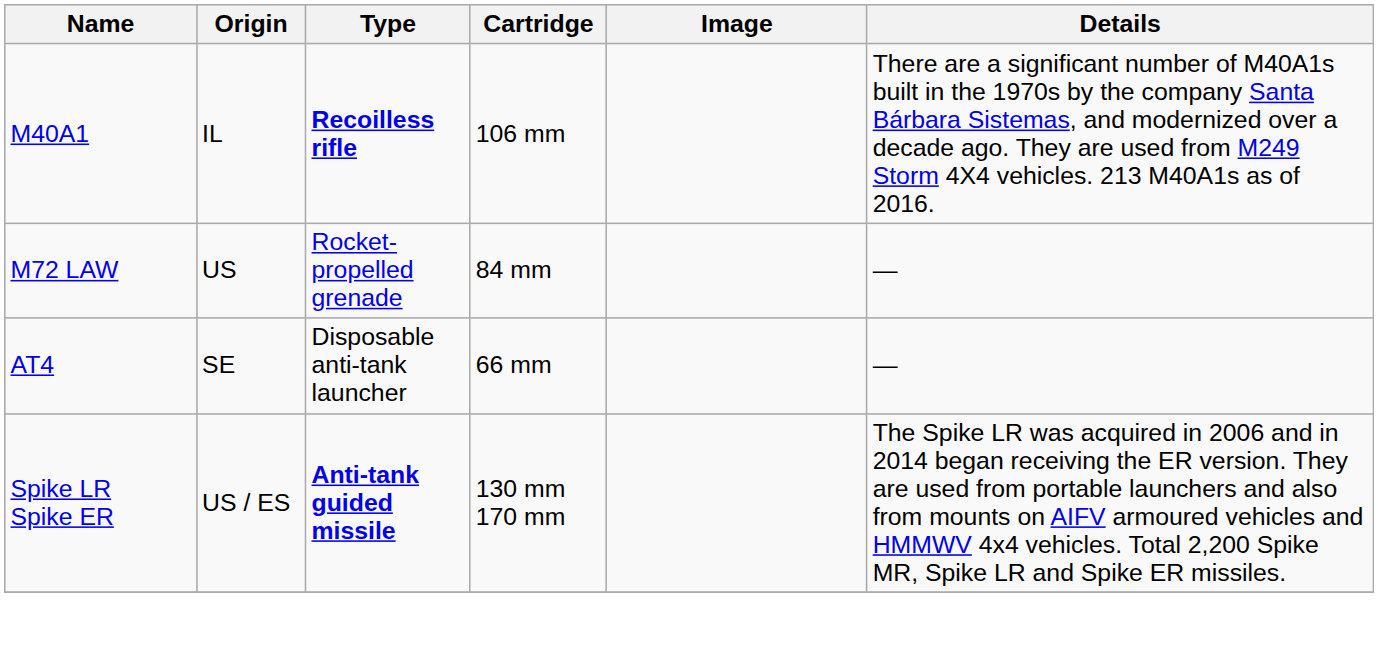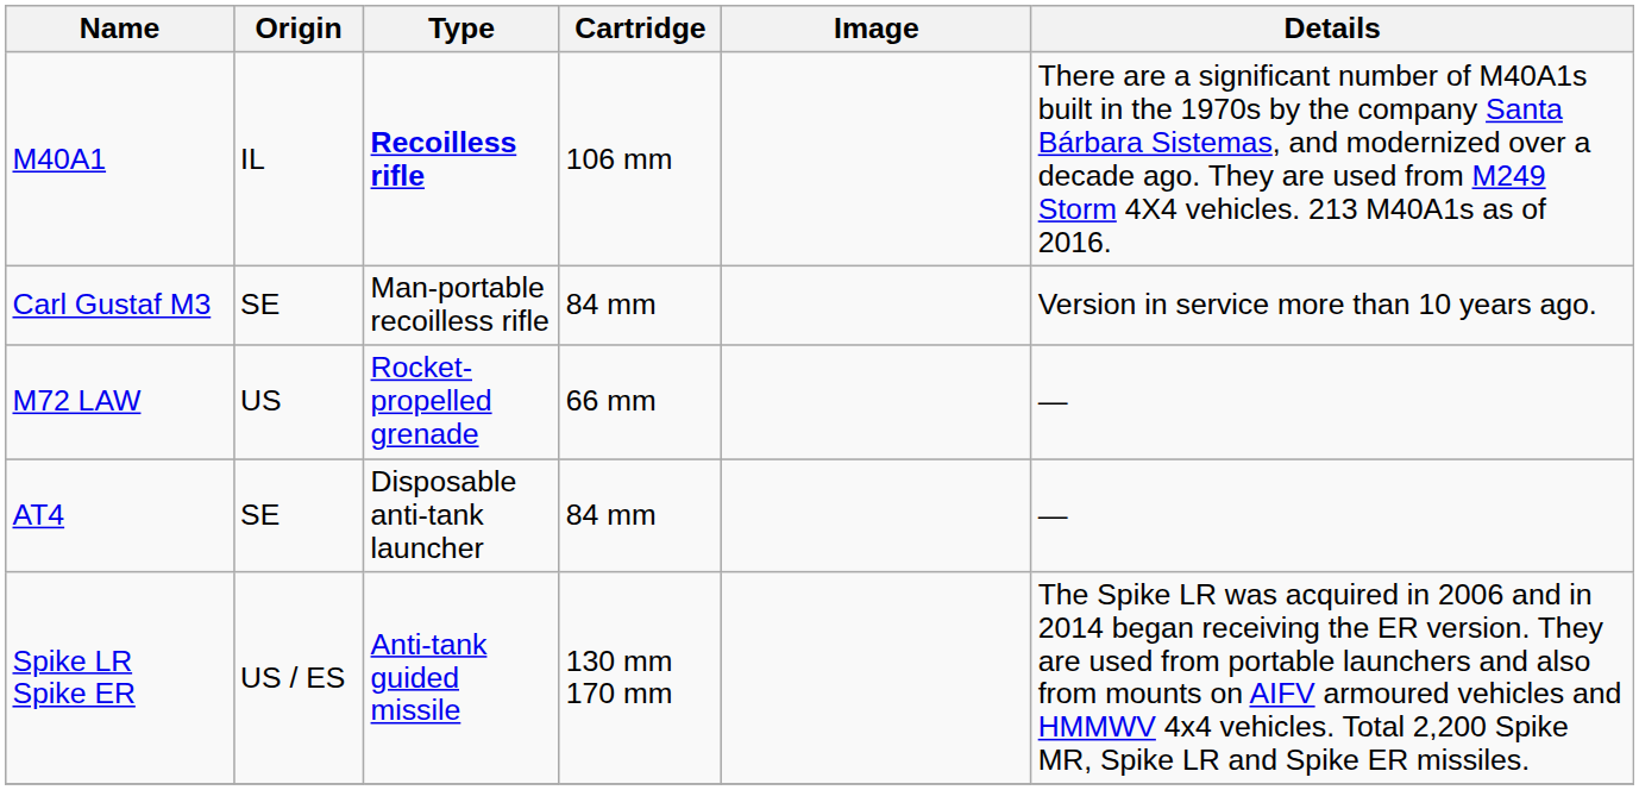 <table class="wikitable" border="0" style="width:100%">
 <tr>
 <th style="text-align: center; width:14%;">Name</th>
 <th style="text-align: center; width:8%;">Origin</th>
 <th style="text-align: center; width:12%;">Type</th>
 <th style="text-align: center; width:10%;">Cartridge</th>
 <th style="text-align: center; width:19%;">Image</th>
 <th style="text-align: center; width:37%;">Details</th>
 </tr>
 <tr>
 <td><a href='#'>M40A1</a></td>
 <td> IL</td>
 <td><strong><a href='#'>Recoilless rifle</a></strong></td>
 <td>106 mm</td>
 <td></td>
 <td>There are a significant number of M40A1s built in the 1970s by the company <a href='#'>Santa Bárbara Sistemas</a>, and modernized over a decade ago. They are used from <a href='#'>M249 Storm</a> 4X4 vehicles. 213 M40A1s as of 2016.</td>
 </tr>
 <tr>
+<td><a href='#'>Carl Gustaf M3</a></td>
+<td> SE</td>
+<td>Man-portable recoilless rifle</td>
+<td>84 mm</td>
+<td></td>
+<td>Version in service more than 10 years ago.</td>
+</tr>
+<tr>
 <td><a href='#'>M72 LAW</a></td>
 <td> US</td>
 <td><a href='#'>Rocket-propelled grenade</a></td>
-<td>84 mm</td>
+<td>66 mm</td>
 <td></td>
 <td>—</td>
 </tr>
 <tr>
 <td><a href='#'>AT4</a></td>
 <td> SE</td>
 <td>Disposable anti-tank launcher</td>
-<td>66 mm</td>
+<td>84 mm</td>
 <td></td>
 <td>—</td>
 </tr>
 <tr>
 <td><a href='#'>Spike LR</a><br><a href='#'>Spike ER</a></td>
 <td> US /  ES</td>
-<td><strong><a href='#'>Anti-tank guided missile</a></strong></td>
+<td><a href='#'>Anti-tank guided missile</a></td>
 <td>130 mm<br>170 mm</td>
 <td></td>
 <td>The Spike LR was acquired in 2006 and in 2014 began receiving the ER version. They are used from portable launchers and also from mounts on <a href='#'>AIFV</a> armoured vehicles and <a href='#'>HMMWV</a> 4x4 vehicles. Total 2,200 Spike MR, Spike LR and Spike ER missiles.</td>
 </tr>
 <tr>
 </tr>
 </table>
